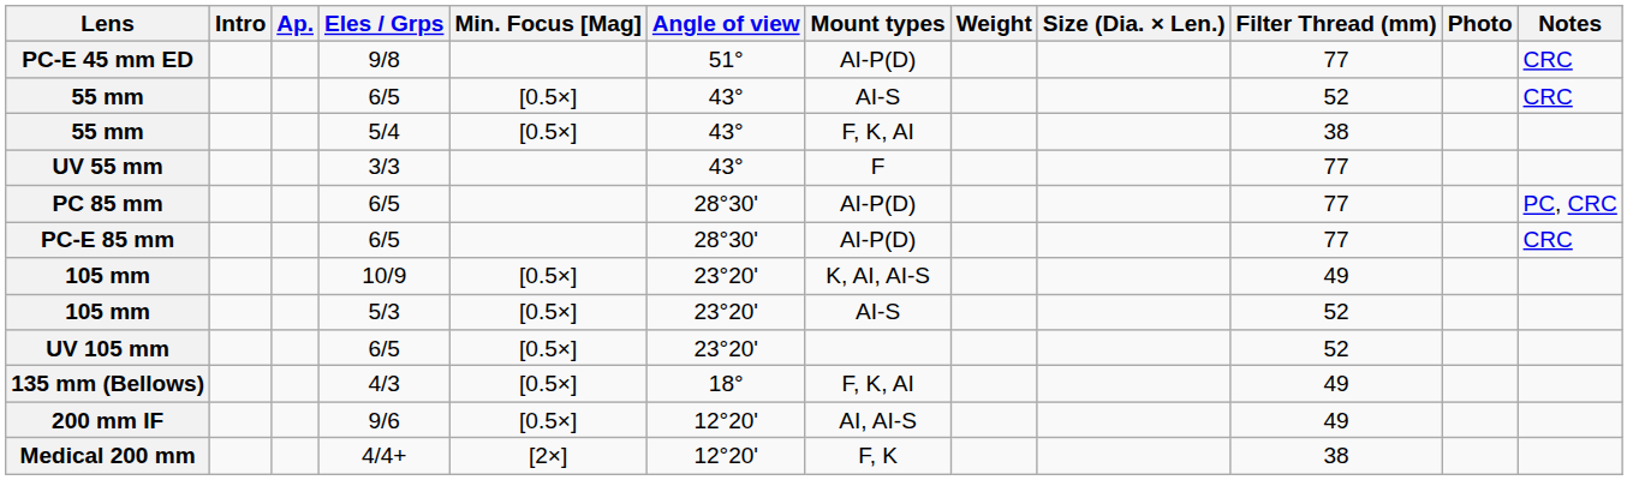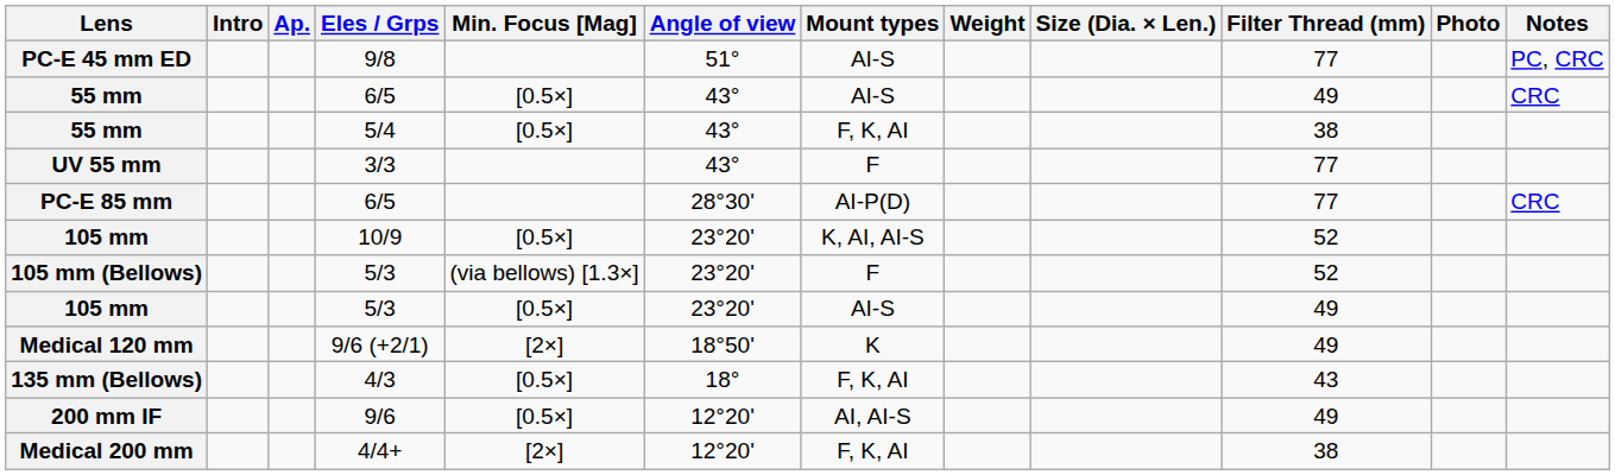 <table class="wikitable sortable" style="font-size:85%;text-align:center;">
 <tr>
 <th data-sort-type="text">Lens</th>
 <th data-sort-type="isoDate">Intro</th>
 <th data-sort-type="text"><a href='#'>Ap.</a></th>
 <th data-sort-type="number"><a href='#'>Eles / Grps</a></th>
 <th data-sort-type="number">Min. Focus [Mag]</th>
 <th data-sort-type="number"><a href='#'>Angle of view</a></th>
 <th data-sort-type="text">Mount types</th>
 <th data-sort-type="number">Weight</th>
 <th data-sort-type="number">Size (Dia. × Len.)</th>
 <th data-sort-type="number">Filter Thread (mm)</th>
 <th class="unsortable">Photo</th>
 <th class="unsortable">Notes</th>
 </tr>
 <tr>
 <th>PC-E 45 mm  ED</th>
 <td></td>
 <td></td>
 <td>9/8</td>
 <td></td>
 <td>51°</td>
-<td>AI-P(D)</td>
+<td>AI-S</td>
 <td></td>
 <td></td>
 <td>77</td>
 <td></td>
-<td style="text-align:left;"><a href='#'>CRC</a></td>
+<td style="text-align:left;"><a href='#'>PC</a>, <a href='#'>CRC</a></td>
 </tr>
 <tr>
 <th>55 mm </th>
 <td></td>
 <td></td>
 <td>6/5</td>
 <td> [0.5×]</td>
 <td>43°</td>
 <td>AI-S</td>
 <td></td>
 <td></td>
-<td>52</td>
+<td>49</td>
 <td></td>
 <td style="text-align:left;"><a href='#'>CRC</a></td>
 </tr>
 <tr>
 <th>55 mm </th>
 <td></td>
 <td></td>
 <td>5/4</td>
 <td> [0.5×]</td>
 <td>43°</td>
 <td>F, K, AI</td>
 <td></td>
 <td></td>
 <td>38</td>
 <td></td>
 <td style="text-align:left;"></td>
 </tr>
 <tr>
 <th>UV 55 mm </th>
 <td></td>
 <td></td>
 <td>3/3</td>
 <td></td>
 <td>43°</td>
 <td>F</td>
 <td></td>
 <td></td>
 <td>77</td>
 <td></td>
 <td style="text-align:left;"></td>
 </tr>
 <tr>
-<th>PC 85 mm </th>
-<td></td>
-<td></td>
-<td>6/5</td>
-<td></td>
-<td>28°30'</td>
-<td>AI-P(D)</td>
-<td></td>
-<td></td>
-<td>77</td>
-<td></td>
-<td style="text-align:left;"><a href='#'>PC</a>, <a href='#'>CRC</a></td>
-</tr>
-<tr>
 <th>PC-E 85 mm </th>
 <td></td>
 <td></td>
 <td>6/5</td>
 <td></td>
 <td>28°30'</td>
 <td>AI-P(D)</td>
 <td></td>
 <td></td>
 <td>77</td>
 <td></td>
 <td style="text-align:left;"><a href='#'>CRC</a></td>
 </tr>
 <tr>
 <th>105 mm </th>
 <td></td>
 <td></td>
 <td>10/9</td>
 <td> [0.5×]</td>
 <td>23°20'</td>
 <td>K, AI, AI-S</td>
 <td></td>
 <td></td>
-<td>49</td>
+<td>52</td>
+<td></td>
+<td style="text-align:left;"></td>
+</tr>
+<tr>
+<th>105 mm  (Bellows)</th>
+<td></td>
+<td></td>
+<td>5/3</td>
+<td> (via bellows) [1.3×]</td>
+<td>23°20'</td>
+<td>F</td>
+<td></td>
+<td></td>
+<td>52</td>
 <td></td>
 <td style="text-align:left;"></td>
 </tr>
 <tr>
 <th>105 mm </th>
 <td></td>
 <td></td>
 <td>5/3</td>
 <td> [0.5×]</td>
 <td>23°20'</td>
 <td>AI-S</td>
 <td></td>
 <td></td>
-<td>52</td>
+<td>49</td>
 <td></td>
 <td style="text-align:left;"></td>
 </tr>
 <tr>
-<th>UV 105 mm </th>
+<th>Medical 120 mm </th>
 <td></td>
 <td></td>
-<td>6/5</td>
-<td> [0.5×]</td>
-<td>23°20'</td>
+<td>9/6 (+2/1)</td>
+<td> [2×]</td>
+<td>18°50'</td>
+<td>K</td>
 <td></td>
 <td></td>
-<td></td>
-<td>52</td>
+<td>49</td>
 <td></td>
 <td style="text-align:left;"></td>
 </tr>
 <tr>
 <th>135 mm  (Bellows)</th>
 <td></td>
 <td></td>
 <td>4/3</td>
 <td> [0.5×]</td>
 <td>18°</td>
 <td>F, K, AI</td>
 <td></td>
 <td></td>
-<td>49</td>
+<td>43</td>
 <td></td>
 <td style="text-align:left;"></td>
 </tr>
 <tr>
 <th>200 mm  IF</th>
 <td></td>
 <td></td>
 <td>9/6</td>
 <td> [0.5×]</td>
 <td>12°20'</td>
 <td>AI, AI-S</td>
 <td></td>
 <td></td>
 <td>49</td>
 <td></td>
 <td style="text-align:left;"></td>
 </tr>
 <tr>
 <th>Medical 200 mm </th>
 <td></td>
 <td></td>
 <td>4/4+</td>
 <td> [2×]</td>
 <td>12°20'</td>
-<td>F, K</td>
+<td>F, K, AI</td>
 <td></td>
 <td></td>
 <td>38</td>
 <td></td>
 <td style="text-align:left;"></td>
 </tr>
 </table>
